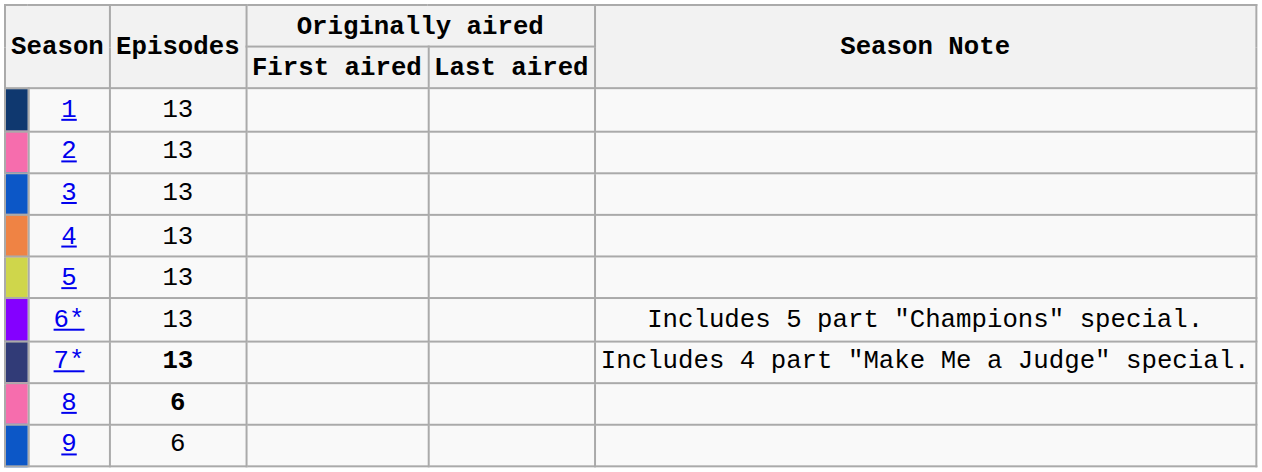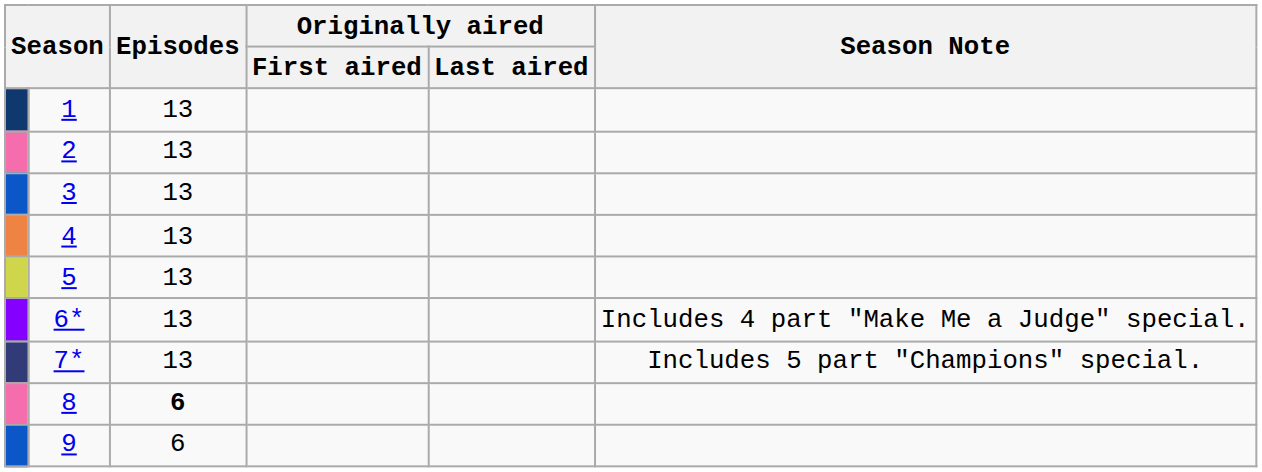 <table class="wikitable plainrowheaders" style="text-align:center;">
 <tr>
 <th colspan="2" rowspan="2">Season</th>
 <th rowspan="2">Episodes</th>
 <th colspan="2">Originally aired</th>
 <th rowspan="2">Season Note</th>
 </tr>
 <tr>
 <th>First aired</th>
 <th>Last aired</th>
 </tr>
 <tr>
 <td style="background: #0F386F;"></td>
 <td><a href='#'>1</a></td>
 <td>13</td>
 <td></td>
 <td></td>
 <td></td>
 </tr>
 <tr>
 <td style="background: #F66DAD;"></td>
 <td><a href='#'>2</a></td>
 <td>13</td>
 <td></td>
 <td></td>
 <td></td>
 </tr>
 <tr>
 <td style="background: #0C57C7;"></td>
 <td><a href='#'>3</a></td>
 <td>13</td>
 <td></td>
 <td></td>
 <td></td>
 </tr>
 <tr>
 <td style="background: #ef8344;"></td>
 <td><a href='#'>4</a></td>
 <td>13</td>
 <td></td>
 <td></td>
 <td></td>
 </tr>
 <tr>
 <td style="background: #CFD64B;"></td>
 <td><a href='#'>5</a></td>
 <td>13</td>
 <td></td>
 <td></td>
 <td></td>
 </tr>
 <tr>
 <td style="background: #8400FF;"></td>
 <td><a href='#'>6*</a></td>
 <td>13</td>
 <td></td>
 <td></td>
-<td>Includes 5 part "Champions" special.</td>
+<td>Includes 4 part "Make Me a Judge" special.</td>
 </tr>
 <tr>
 <td style="background: #313B77;"></td>
 <td><a href='#'>7*</a></td>
-<td><strong>13</strong></td>
+<td>13</td>
 <td></td>
 <td></td>
-<td>Includes 4 part "Make Me a Judge" special.</td>
+<td>Includes 5 part "Champions" special.</td>
 </tr>
 <tr>
 <td style="background: #F66DAD;"></td>
 <td><a href='#'>8</a></td>
 <td><strong>6</strong></td>
 <td></td>
 <td></td>
 <td></td>
 </tr>
 <tr>
 <td style="background: #0C57C7;"></td>
 <td><a href='#'>9</a></td>
 <td>6</td>
 <td></td>
 <td></td>
 <td></td>
 </tr>
 </table>
